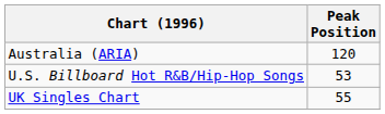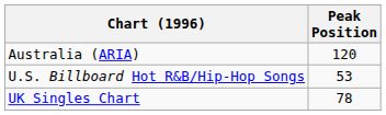 <table class="wikitable">
 <tr>
 <th>Chart (1996)</th>
 <th>Peak<br>Position</th>
 </tr>
 <tr>
 <td align="left">Australia (<a href='#'>ARIA</a>)</td>
 <td align="center">120</td>
 </tr>
 <tr>
 <td align="left">U.S. <em>Billboard</em> <a href='#'>Hot R&B/Hip-Hop Songs</a></td>
 <td align="center">53</td>
 </tr>
 <tr>
 <td align="left"><a href='#'>UK Singles Chart</a></td>
-<td align="center">55</td>
+<td align="center">78</td>
 </tr>
 <tr>
 </tr>
 </table>
